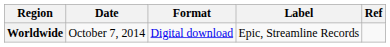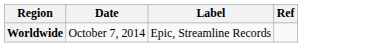 <table class="wikitable plainrowheaders unsortable">
 <tr>
 <th>Region</th>
 <th>Date</th>
-<th>Format</th>
 <th>Label</th>
 <th>Ref</th>
 </tr>
 <tr>
 <th scope="row">Worldwide</th>
 <td>October 7, 2014</td>
-<td><a href='#'>Digital download</a></td>
 <td rowspan="1">Epic, Streamline Records</td>
 <td></td>
 </tr>
 </table>
